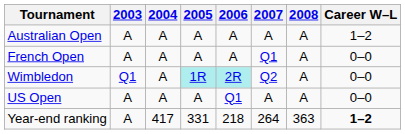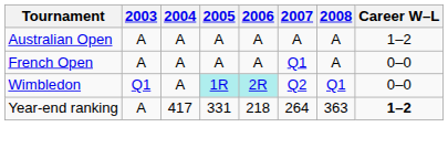 <table class="wikitable" style="text-align:center;">
 <tr>
 <th>Tournament</th>
 <th><a href='#'>2003</a></th>
 <th><a href='#'>2004</a></th>
 <th><a href='#'>2005</a></th>
 <th><a href='#'>2006</a></th>
 <th><a href='#'>2007</a></th>
 <th><a href='#'>2008</a></th>
 <th>Career W–L</th>
 </tr>
 <tr>
 <td style="text-align:left;"><a href='#'>Australian Open</a></td>
 <td>A</td>
 <td>A</td>
 <td>A</td>
 <td>A</td>
 <td>A</td>
 <td>A</td>
 <td>1–2</td>
 </tr>
 <tr>
 <td style="text-align:left;"><a href='#'>French Open</a></td>
 <td>A</td>
 <td>A</td>
 <td>A</td>
 <td>A</td>
 <td><a href='#'>Q1</a></td>
 <td>A</td>
 <td>0–0</td>
 </tr>
 <tr>
 <td style="text-align:left;"><a href='#'>Wimbledon</a></td>
 <td><a href='#'>Q1</a></td>
 <td>A</td>
 <td style="background:#afeeee;"><a href='#'>1R</a></td>
 <td style="background:#afeeee;"><a href='#'>2R</a></td>
 <td><a href='#'>Q2</a></td>
-<td>A</td>
-<td>0–0</td>
-</tr>
-<tr>
-<td style="text-align:left;"><a href='#'>US Open</a></td>
-<td>A</td>
-<td>A</td>
-<td>A</td>
 <td><a href='#'>Q1</a></td>
-<td>A</td>
-<td>A</td>
 <td>0–0</td>
 </tr>
 <tr>
 <td>Year-end ranking</td>
 <td>A</td>
 <td>417</td>
 <td>331</td>
 <td>218</td>
 <td>264</td>
 <td>363</td>
 <td><strong>1–2</strong></td>
 </tr>
 </table>
